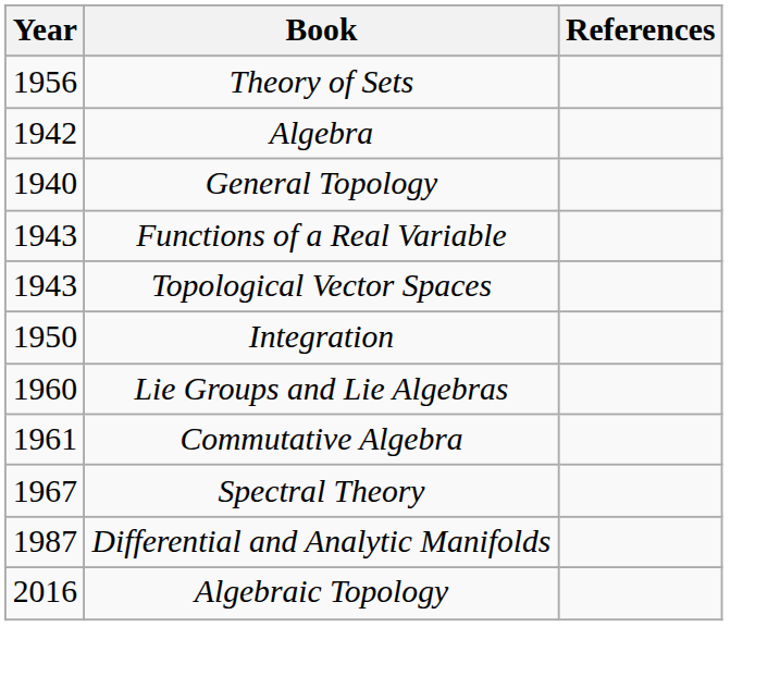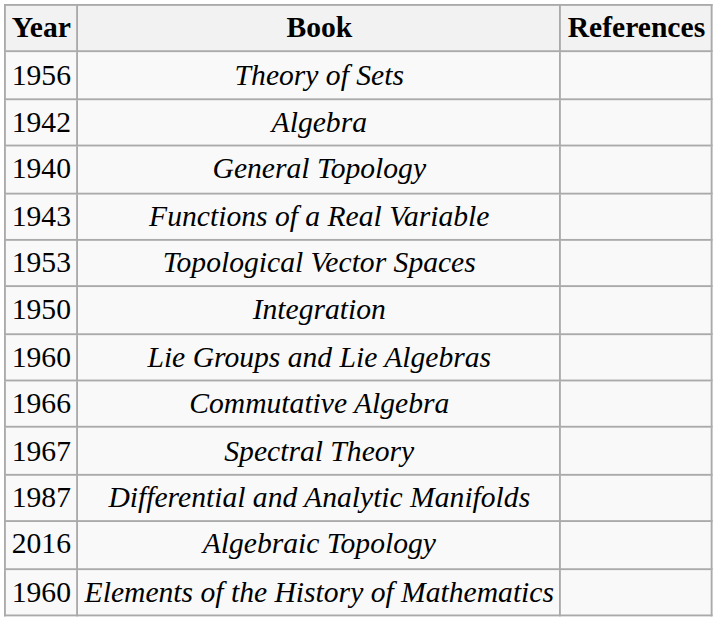 <table class="wikitable sortable" style="text-align: center">
 <tr>
 <th>Year</th>
 <th>Book</th>
 <th>References</th>
 </tr>
 <tr>
 <td>1956</td>
 <td><em>Theory of Sets</em></td>
 <td></td>
 </tr>
 <tr>
 <td>1942</td>
 <td><em>Algebra</em></td>
 <td></td>
 </tr>
 <tr>
 <td>1940</td>
 <td><em>General Topology</em></td>
 <td></td>
 </tr>
 <tr>
 <td>1943</td>
 <td><em>Functions of a Real Variable</em></td>
 <td></td>
 </tr>
 <tr>
-<td>1943</td>
+<td>1953</td>
 <td><em>Topological Vector Spaces</em></td>
 <td></td>
 </tr>
 <tr>
 <td>1950</td>
 <td><em>Integration</em></td>
 <td></td>
 </tr>
 <tr>
 <td>1960</td>
 <td><em>Lie Groups and Lie Algebras</em></td>
 <td></td>
 </tr>
 <tr>
-<td>1961</td>
+<td>1966</td>
 <td><em>Commutative Algebra</em></td>
 <td></td>
 </tr>
 <tr>
 <td>1967</td>
 <td><em>Spectral Theory</em></td>
 <td></td>
 </tr>
 <tr>
 <td>1987</td>
 <td><em>Differential and Analytic Manifolds</em></td>
 <td></td>
 </tr>
 <tr>
 <td>2016</td>
 <td><em>Algebraic Topology</em></td>
 <td></td>
 </tr>
+<tr>
+<td>1960</td>
+<td><em>Elements of the History of Mathematics</em></td>
+<td></td>
+</tr>
 </table>
